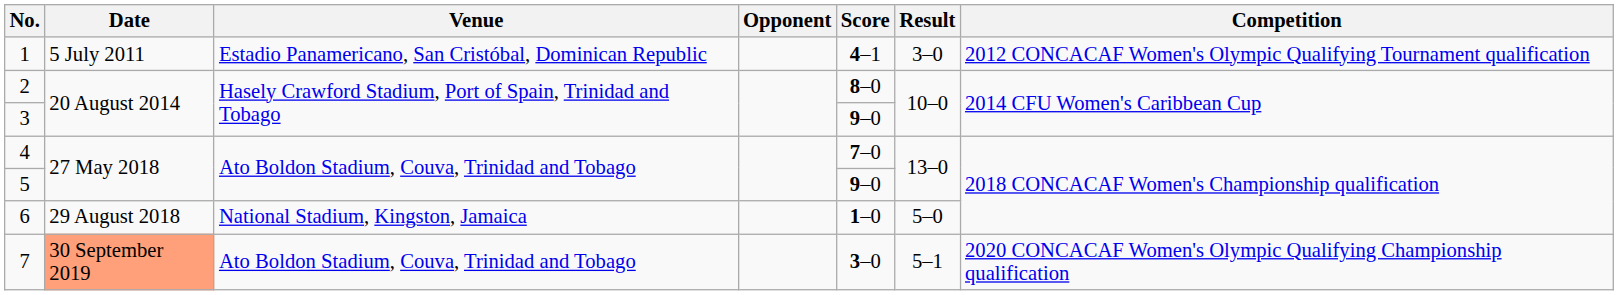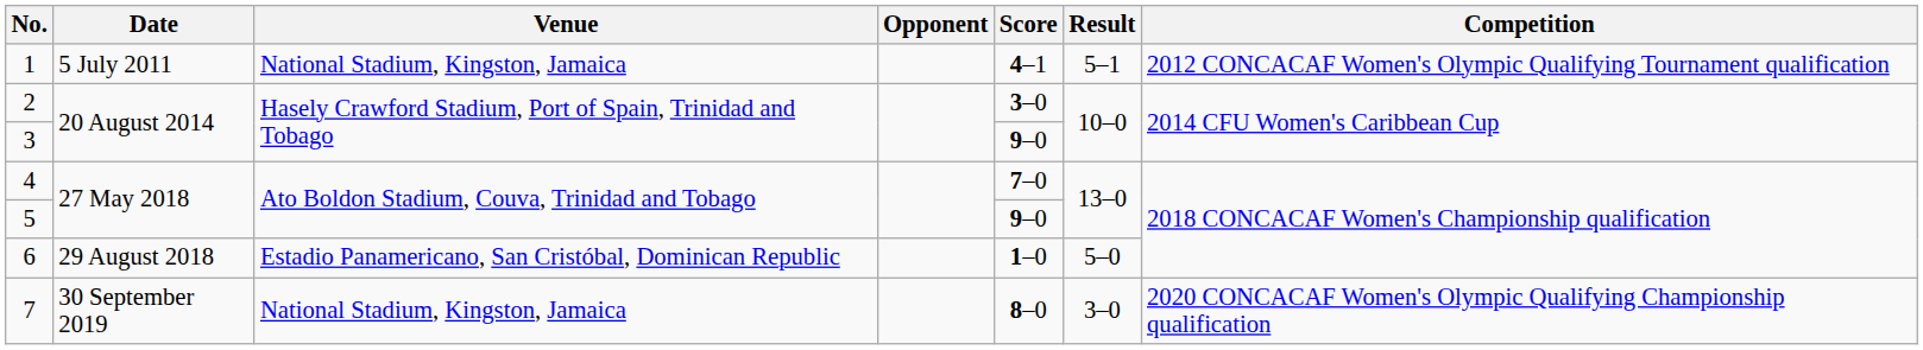 <table class="wikitable">
 <tr>
 <th>No.</th>
 <th>Date</th>
 <th>Venue</th>
 <th>Opponent</th>
 <th>Score</th>
 <th>Result</th>
 <th>Competition</th>
 </tr>
 <tr>
 <td style="text-align:center;">1</td>
 <td>5 July 2011</td>
-<td><a href='#'>Estadio Panamericano</a>, <a href='#'>San Cristóbal</a>, <a href='#'>Dominican Republic</a></td>
+<td><a href='#'>National Stadium</a>, <a href='#'>Kingston</a>, <a href='#'>Jamaica</a></td>
 <td></td>
 <td style="text-align:center;"><strong>4</strong>–1</td>
-<td style="text-align:center;">3–0</td>
+<td style="text-align:center;">5–1</td>
 <td><a href='#'>2012 CONCACAF Women's Olympic Qualifying Tournament qualification</a></td>
 </tr>
 <tr>
 <td style="text-align:center;">2</td>
 <td rowspan=2>20 August 2014</td>
 <td rowspan=2><a href='#'>Hasely Crawford Stadium</a>, <a href='#'>Port of Spain</a>, <a href='#'>Trinidad and Tobago</a></td>
 <td rowspan=2></td>
-<td style="text-align:center;"><strong>8</strong>–0</td>
+<td style="text-align:center;"><strong>3</strong>–0</td>
 <td rowspan=2 style="text-align:center;">10–0</td>
 <td rowspan=2><a href='#'>2014 CFU Women's Caribbean Cup</a></td>
 </tr>
 <tr style="text-align:center;">
 <td>3</td>
 <td><strong>9</strong>–0</td>
 </tr>
 <tr>
 <td style="text-align:center;">4</td>
 <td rowspan=2>27 May 2018</td>
 <td rowspan=2><a href='#'>Ato Boldon Stadium</a>, <a href='#'>Couva</a>, <a href='#'>Trinidad and Tobago</a></td>
 <td rowspan=2></td>
 <td style="text-align:center;"><strong>7</strong>–0</td>
 <td rowspan=2 style="text-align:center;">13–0</td>
 <td rowspan=3><a href='#'>2018 CONCACAF Women's Championship qualification</a></td>
 </tr>
 <tr style="text-align:center;">
 <td>5</td>
 <td><strong>9</strong>–0</td>
 </tr>
 <tr>
 <td style="text-align:center;">6</td>
 <td>29 August 2018</td>
-<td><a href='#'>National Stadium</a>, <a href='#'>Kingston</a>, <a href='#'>Jamaica</a></td>
+<td><a href='#'>Estadio Panamericano</a>, <a href='#'>San Cristóbal</a>, <a href='#'>Dominican Republic</a></td>
 <td></td>
 <td style="text-align:center;"><strong>1</strong>–0</td>
 <td style="text-align:center;">5–0</td>
 </tr>
 <tr>
 <td style="text-align:center;">7</td>
-<td style="background: lightsalmon;">30 September 2019</td>
-<td><a href='#'>Ato Boldon Stadium</a>, <a href='#'>Couva</a>, <a href='#'>Trinidad and Tobago</a></td>
+<td>30 September 2019</td>
+<td><a href='#'>National Stadium</a>, <a href='#'>Kingston</a>, <a href='#'>Jamaica</a></td>
 <td></td>
-<td style="text-align:center;"><strong>3</strong>–0</td>
-<td style="text-align:center;">5–1</td>
+<td style="text-align:center;"><strong>8</strong>–0</td>
+<td style="text-align:center;">3–0</td>
 <td><a href='#'>2020 CONCACAF Women's Olympic Qualifying Championship qualification</a></td>
 </tr>
 </table>
